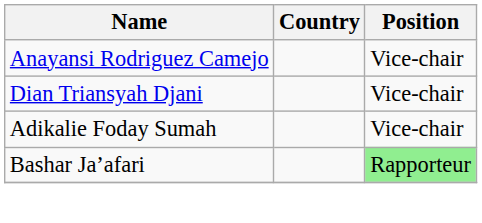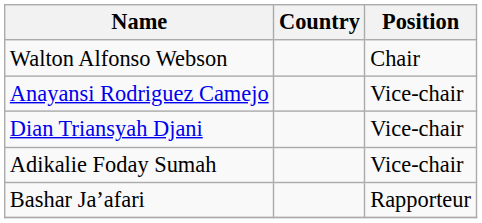 <table class="wikitable">
 <tr>
 <th>Name</th>
 <th>Country</th>
 <th>Position</th>
+</tr>
+<tr>
+<td>Walton Alfonso Webson</td>
+<td></td>
+<td>Chair</td>
 </tr>
 <tr>
 <td><a href='#'>Anayansi Rodriguez Camejo</a></td>
 <td></td>
 <td>Vice-chair</td>
 </tr>
 <tr>
 <td><a href='#'>Dian Triansyah Djani</a></td>
 <td></td>
 <td>Vice-chair</td>
 </tr>
 <tr>
 <td>Adikalie Foday Sumah</td>
 <td></td>
 <td>Vice-chair</td>
 </tr>
 <tr>
 <td>Bashar Ja’afari</td>
 <td></td>
-<td style="background: lightgreen;">Rapporteur</td>
+<td>Rapporteur</td>
 </tr>
 <tr>
 </tr>
 </table>
